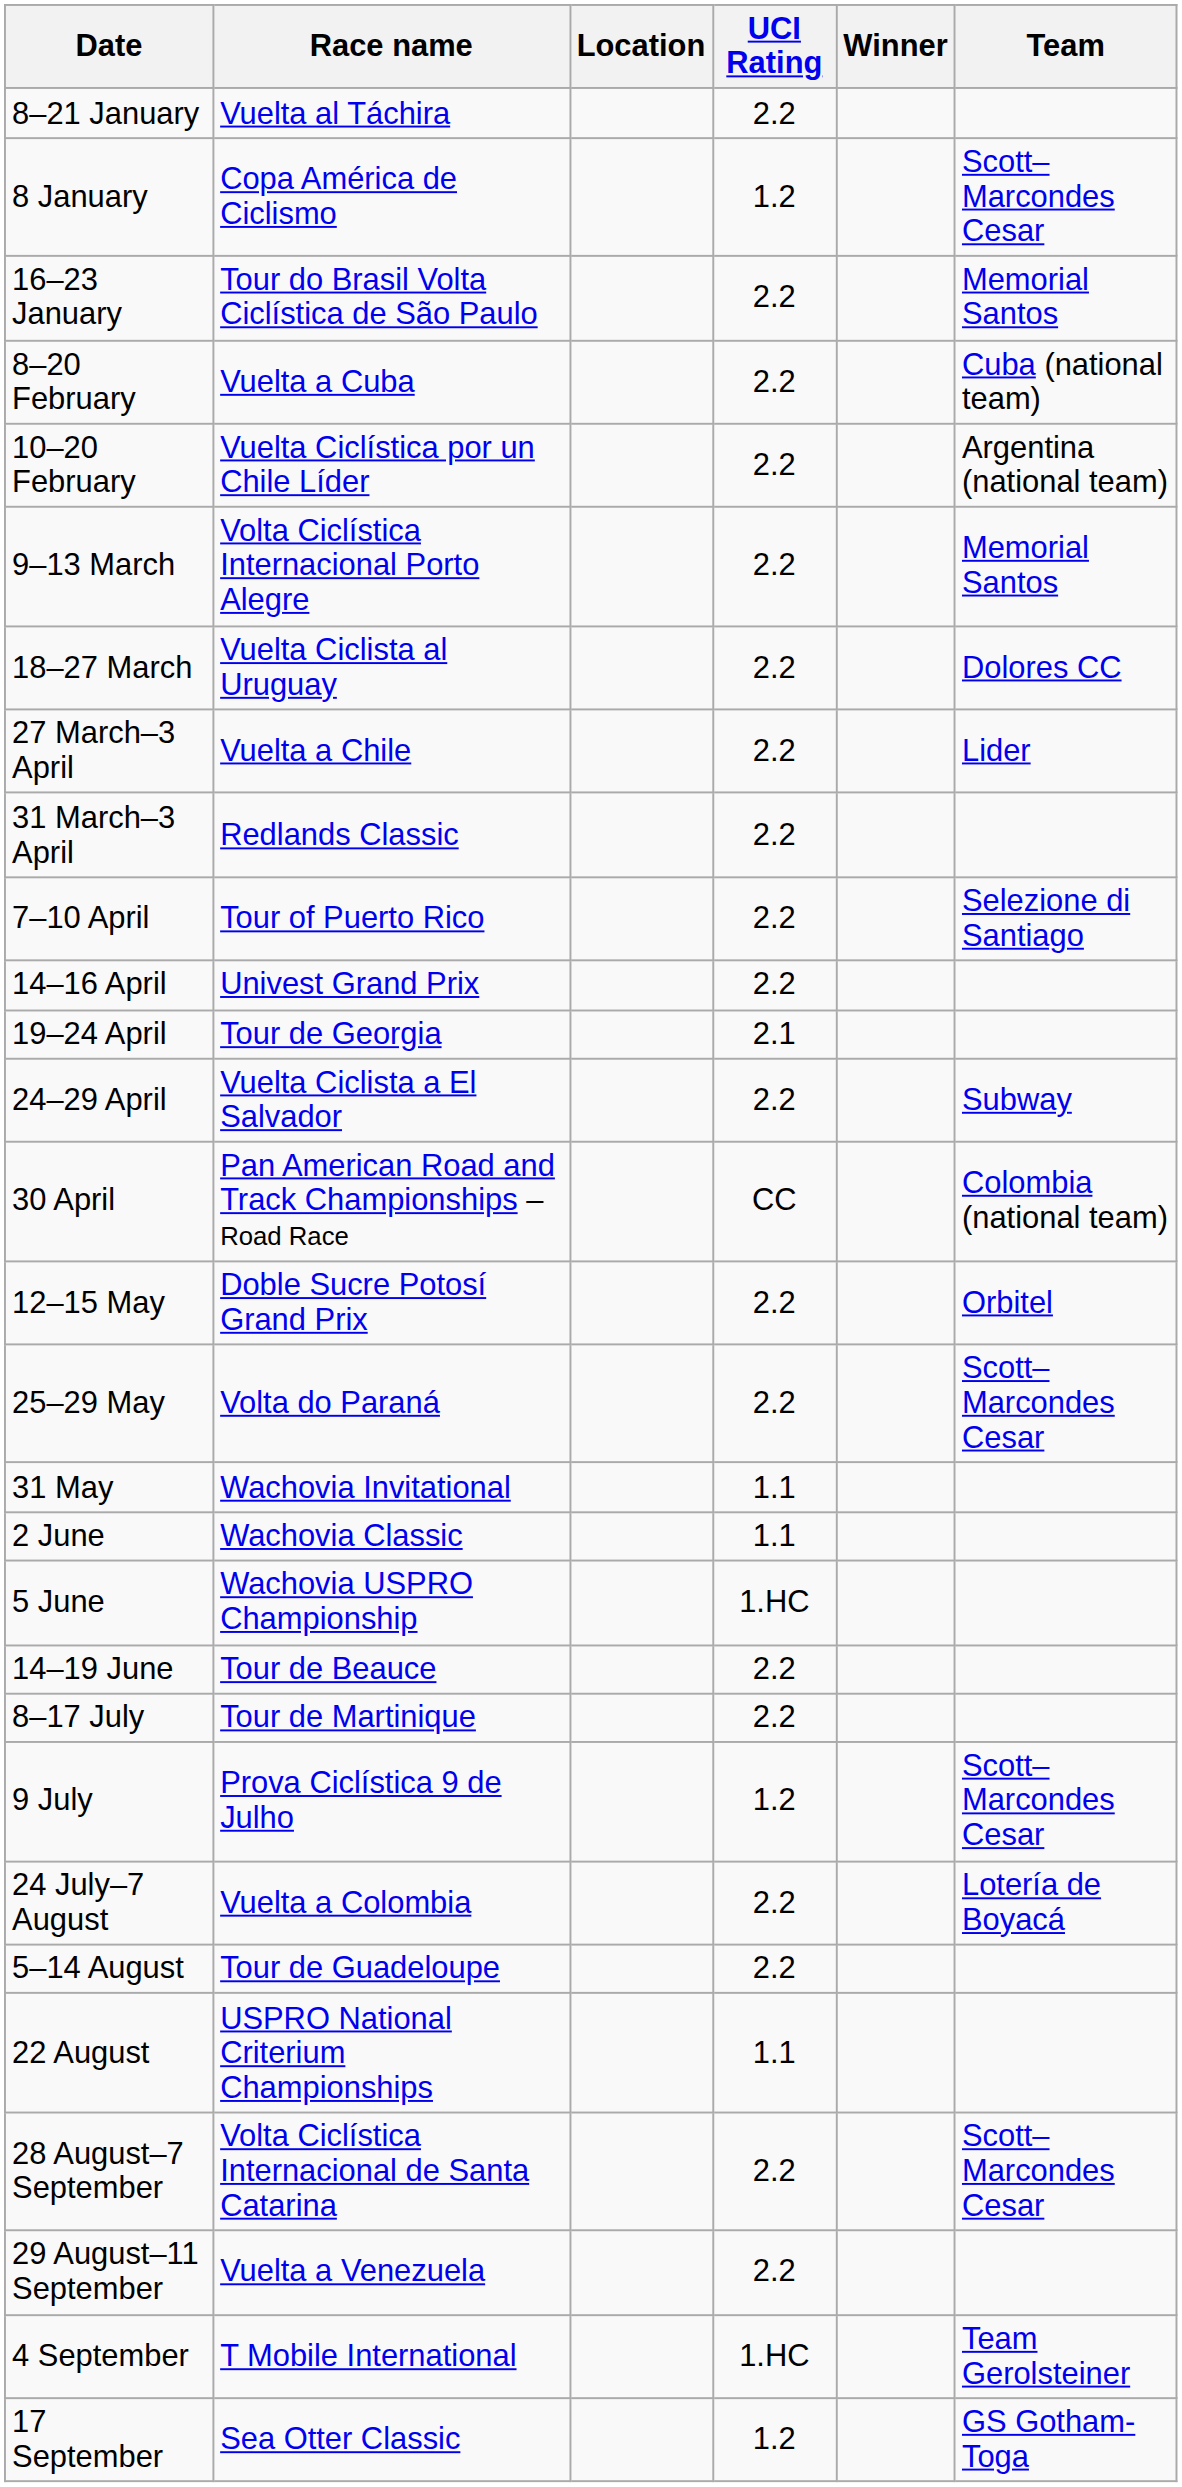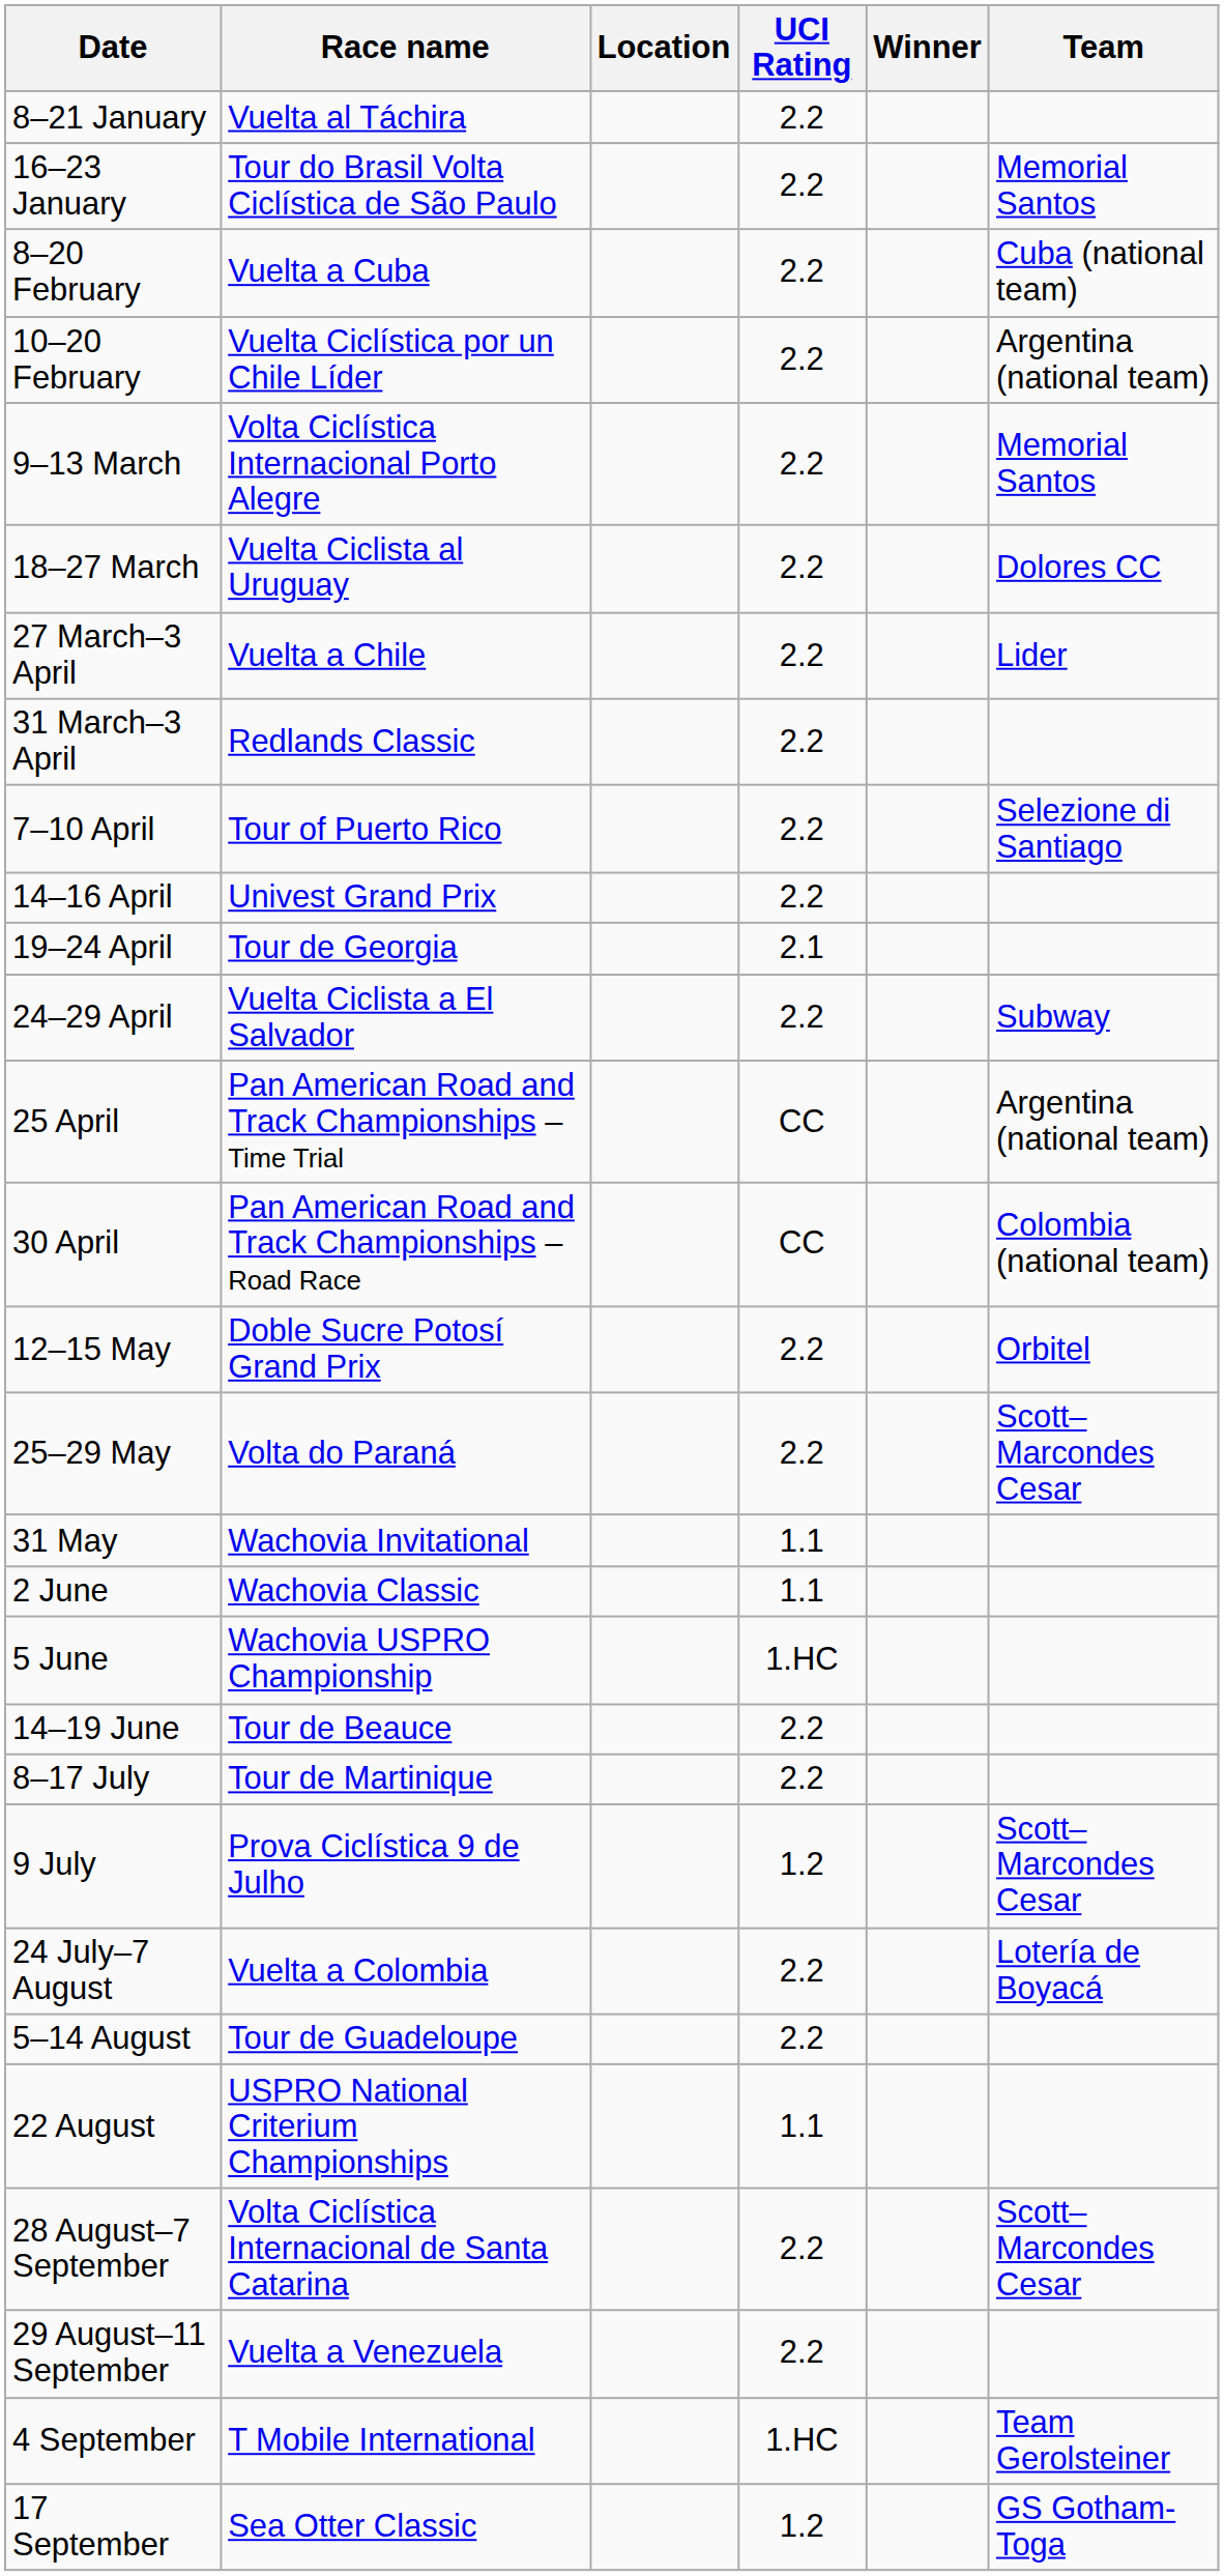 <table class="wikitable sortable">
 <tr>
 <th>Date</th>
 <th>Race name</th>
 <th>Location</th>
 <th><a href='#'>UCI Rating</a></th>
 <th>Winner</th>
 <th>Team</th>
 </tr>
 <tr>
 <td>8–21 January</td>
 <td><a href='#'>Vuelta al Táchira</a></td>
 <td></td>
 <td align=center>2.2</td>
 <td></td>
 <td></td>
-</tr>
-<tr>
-<td>8 January</td>
-<td><a href='#'>Copa América de Ciclismo</a></td>
-<td></td>
-<td align=center>1.2</td>
-<td></td>
-<td><a href='#'>Scott–Marcondes Cesar</a></td>
 </tr>
 <tr>
 <td>16–23 January</td>
 <td><a href='#'>Tour do Brasil Volta Ciclística de São Paulo</a></td>
 <td></td>
 <td align=center>2.2</td>
 <td></td>
 <td><a href='#'>Memorial Santos</a></td>
 </tr>
 <tr>
 <td>8–20 February</td>
 <td><a href='#'>Vuelta a Cuba</a></td>
 <td></td>
 <td align=center>2.2</td>
 <td></td>
 <td><a href='#'>Cuba</a> (national team)</td>
 </tr>
 <tr>
 <td>10–20 February</td>
 <td><a href='#'>Vuelta Ciclística por un Chile Líder</a></td>
 <td></td>
 <td align=center>2.2</td>
 <td></td>
 <td>Argentina (national team)</td>
 </tr>
 <tr>
 <td>9–13 March</td>
 <td><a href='#'>Volta Ciclística Internacional Porto Alegre</a></td>
 <td></td>
 <td align=center>2.2</td>
 <td></td>
 <td><a href='#'>Memorial Santos</a></td>
 </tr>
 <tr>
 <td>18–27 March</td>
 <td><a href='#'>Vuelta Ciclista al Uruguay</a></td>
 <td></td>
 <td align=center>2.2</td>
 <td></td>
 <td><a href='#'>Dolores CC</a></td>
 </tr>
 <tr>
 <td>27 March–3 April</td>
 <td><a href='#'>Vuelta a Chile</a></td>
 <td></td>
 <td align=center>2.2</td>
 <td></td>
 <td><a href='#'>Lider</a></td>
 </tr>
 <tr>
 <td>31 March–3 April</td>
 <td><a href='#'>Redlands Classic</a></td>
 <td></td>
 <td align=center>2.2</td>
 <td></td>
 <td></td>
 </tr>
 <tr>
 <td>7–10 April</td>
 <td><a href='#'>Tour of Puerto Rico</a></td>
 <td></td>
 <td align=center>2.2</td>
 <td></td>
 <td><a href='#'>Selezione di Santiago</a></td>
 </tr>
 <tr>
 <td>14–16 April</td>
 <td><a href='#'>Univest Grand Prix</a></td>
 <td></td>
 <td align=center>2.2</td>
 <td></td>
 <td></td>
 </tr>
 <tr>
 <td>19–24 April</td>
 <td><a href='#'>Tour de Georgia</a></td>
 <td></td>
 <td align=center>2.1</td>
 <td></td>
 <td></td>
 </tr>
 <tr>
 <td>24–29 April</td>
 <td><a href='#'>Vuelta Ciclista a El Salvador</a></td>
 <td></td>
 <td align=center>2.2</td>
 <td></td>
 <td><a href='#'>Subway</a></td>
+</tr>
+<tr>
+<td>25 April</td>
+<td><a href='#'>Pan American Road and Track Championships</a> – <small>Time Trial</small></td>
+<td></td>
+<td align=center>CC</td>
+<td></td>
+<td>Argentina (national team)</td>
 </tr>
 <tr>
 <td>30 April</td>
 <td><a href='#'>Pan American Road and Track Championships</a> – <small>Road Race</small></td>
 <td></td>
 <td align=center>CC</td>
 <td></td>
 <td><a href='#'>Colombia</a> (national team)</td>
 </tr>
 <tr>
 <td>12–15 May</td>
 <td><a href='#'>Doble Sucre Potosí Grand Prix</a></td>
 <td></td>
 <td align=center>2.2</td>
 <td></td>
 <td><a href='#'>Orbitel</a></td>
 </tr>
 <tr>
 <td>25–29 May</td>
 <td><a href='#'>Volta do Paraná</a></td>
 <td></td>
 <td align=center>2.2</td>
 <td></td>
 <td><a href='#'>Scott–Marcondes Cesar</a></td>
 </tr>
 <tr>
 <td>31 May</td>
 <td><a href='#'>Wachovia Invitational</a></td>
 <td></td>
 <td align=center>1.1</td>
 <td></td>
 <td></td>
 </tr>
 <tr>
 <td>2 June</td>
 <td><a href='#'>Wachovia Classic</a></td>
 <td></td>
 <td align=center>1.1</td>
 <td></td>
 <td></td>
 </tr>
 <tr>
 <td>5 June</td>
 <td><a href='#'>Wachovia USPRO Championship</a></td>
 <td></td>
 <td align=center>1.HC</td>
 <td></td>
 <td></td>
 </tr>
 <tr>
 <td>14–19 June</td>
 <td><a href='#'>Tour de Beauce</a></td>
 <td></td>
 <td align=center>2.2</td>
 <td></td>
 <td></td>
 </tr>
 <tr>
 <td>8–17 July</td>
 <td><a href='#'>Tour de Martinique</a></td>
 <td></td>
 <td align=center>2.2</td>
 <td></td>
 <td></td>
 </tr>
 <tr>
 <td>9 July</td>
 <td><a href='#'>Prova Ciclística 9 de Julho</a></td>
 <td></td>
 <td align=center>1.2</td>
 <td></td>
 <td><a href='#'>Scott–Marcondes Cesar</a></td>
 </tr>
 <tr>
 <td>24 July–7 August</td>
 <td><a href='#'>Vuelta a Colombia</a></td>
 <td></td>
 <td align=center>2.2</td>
 <td></td>
 <td><a href='#'>Lotería de Boyacá</a></td>
 </tr>
 <tr>
 <td>5–14 August</td>
 <td><a href='#'>Tour de Guadeloupe</a></td>
 <td></td>
 <td align=center>2.2</td>
 <td></td>
 <td></td>
 </tr>
 <tr>
 <td>22 August</td>
 <td><a href='#'>USPRO National Criterium Championships</a></td>
 <td></td>
 <td align=center>1.1</td>
 <td></td>
 <td></td>
 </tr>
 <tr>
 <td>28 August–7 September</td>
 <td><a href='#'>Volta Ciclística Internacional de Santa Catarina</a></td>
 <td></td>
 <td align=center>2.2</td>
 <td></td>
 <td><a href='#'>Scott–Marcondes Cesar</a></td>
 </tr>
 <tr>
 <td>29 August–11 September</td>
 <td><a href='#'>Vuelta a Venezuela</a></td>
 <td></td>
 <td align=center>2.2</td>
 <td></td>
 <td></td>
 </tr>
 <tr>
 <td>4 September</td>
 <td><a href='#'>T Mobile International</a></td>
 <td></td>
 <td align=center>1.HC</td>
 <td></td>
 <td><a href='#'>Team Gerolsteiner</a></td>
 </tr>
 <tr>
 <td>17 September</td>
 <td><a href='#'>Sea Otter Classic</a></td>
 <td></td>
 <td align=center>1.2</td>
 <td></td>
 <td><a href='#'>GS Gotham-Toga</a></td>
 </tr>
 </table>
